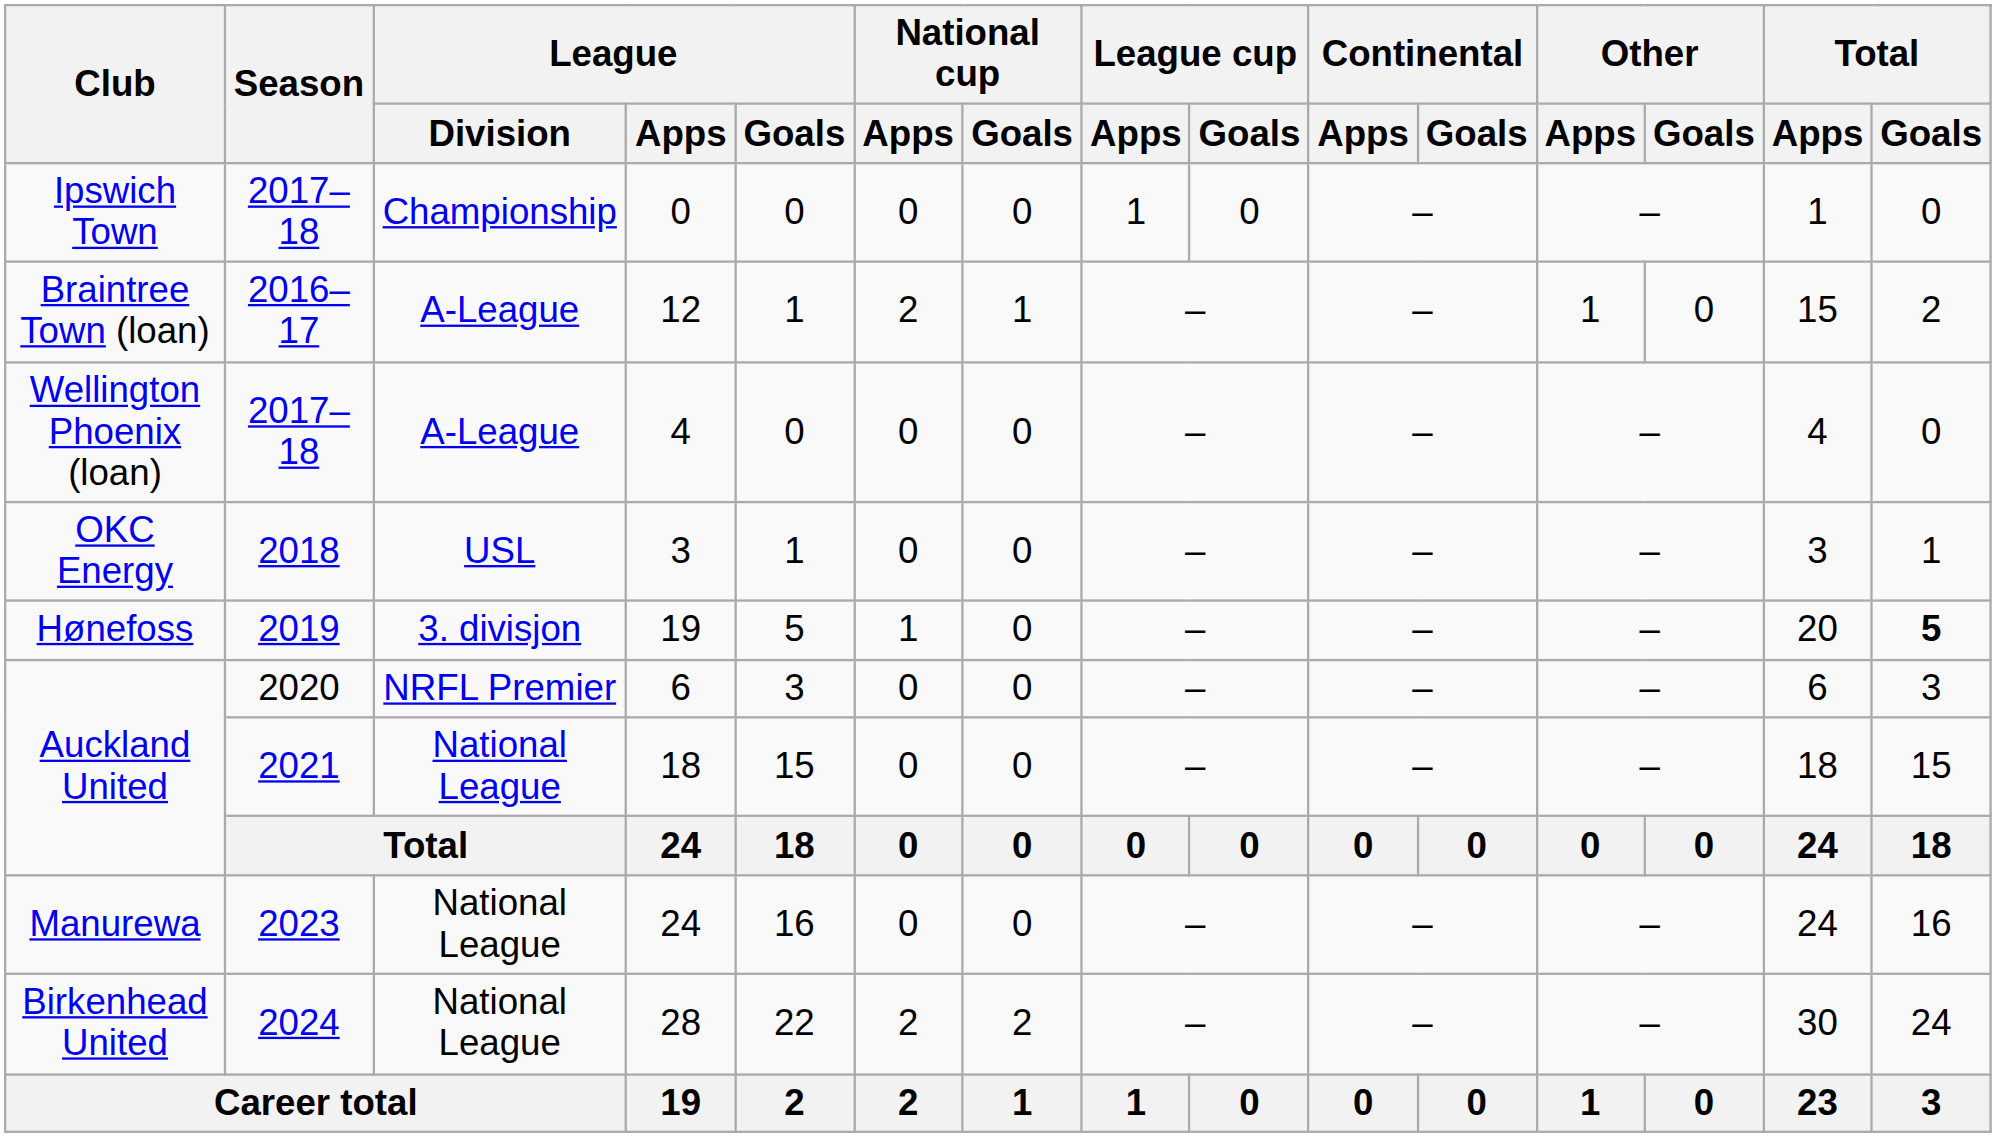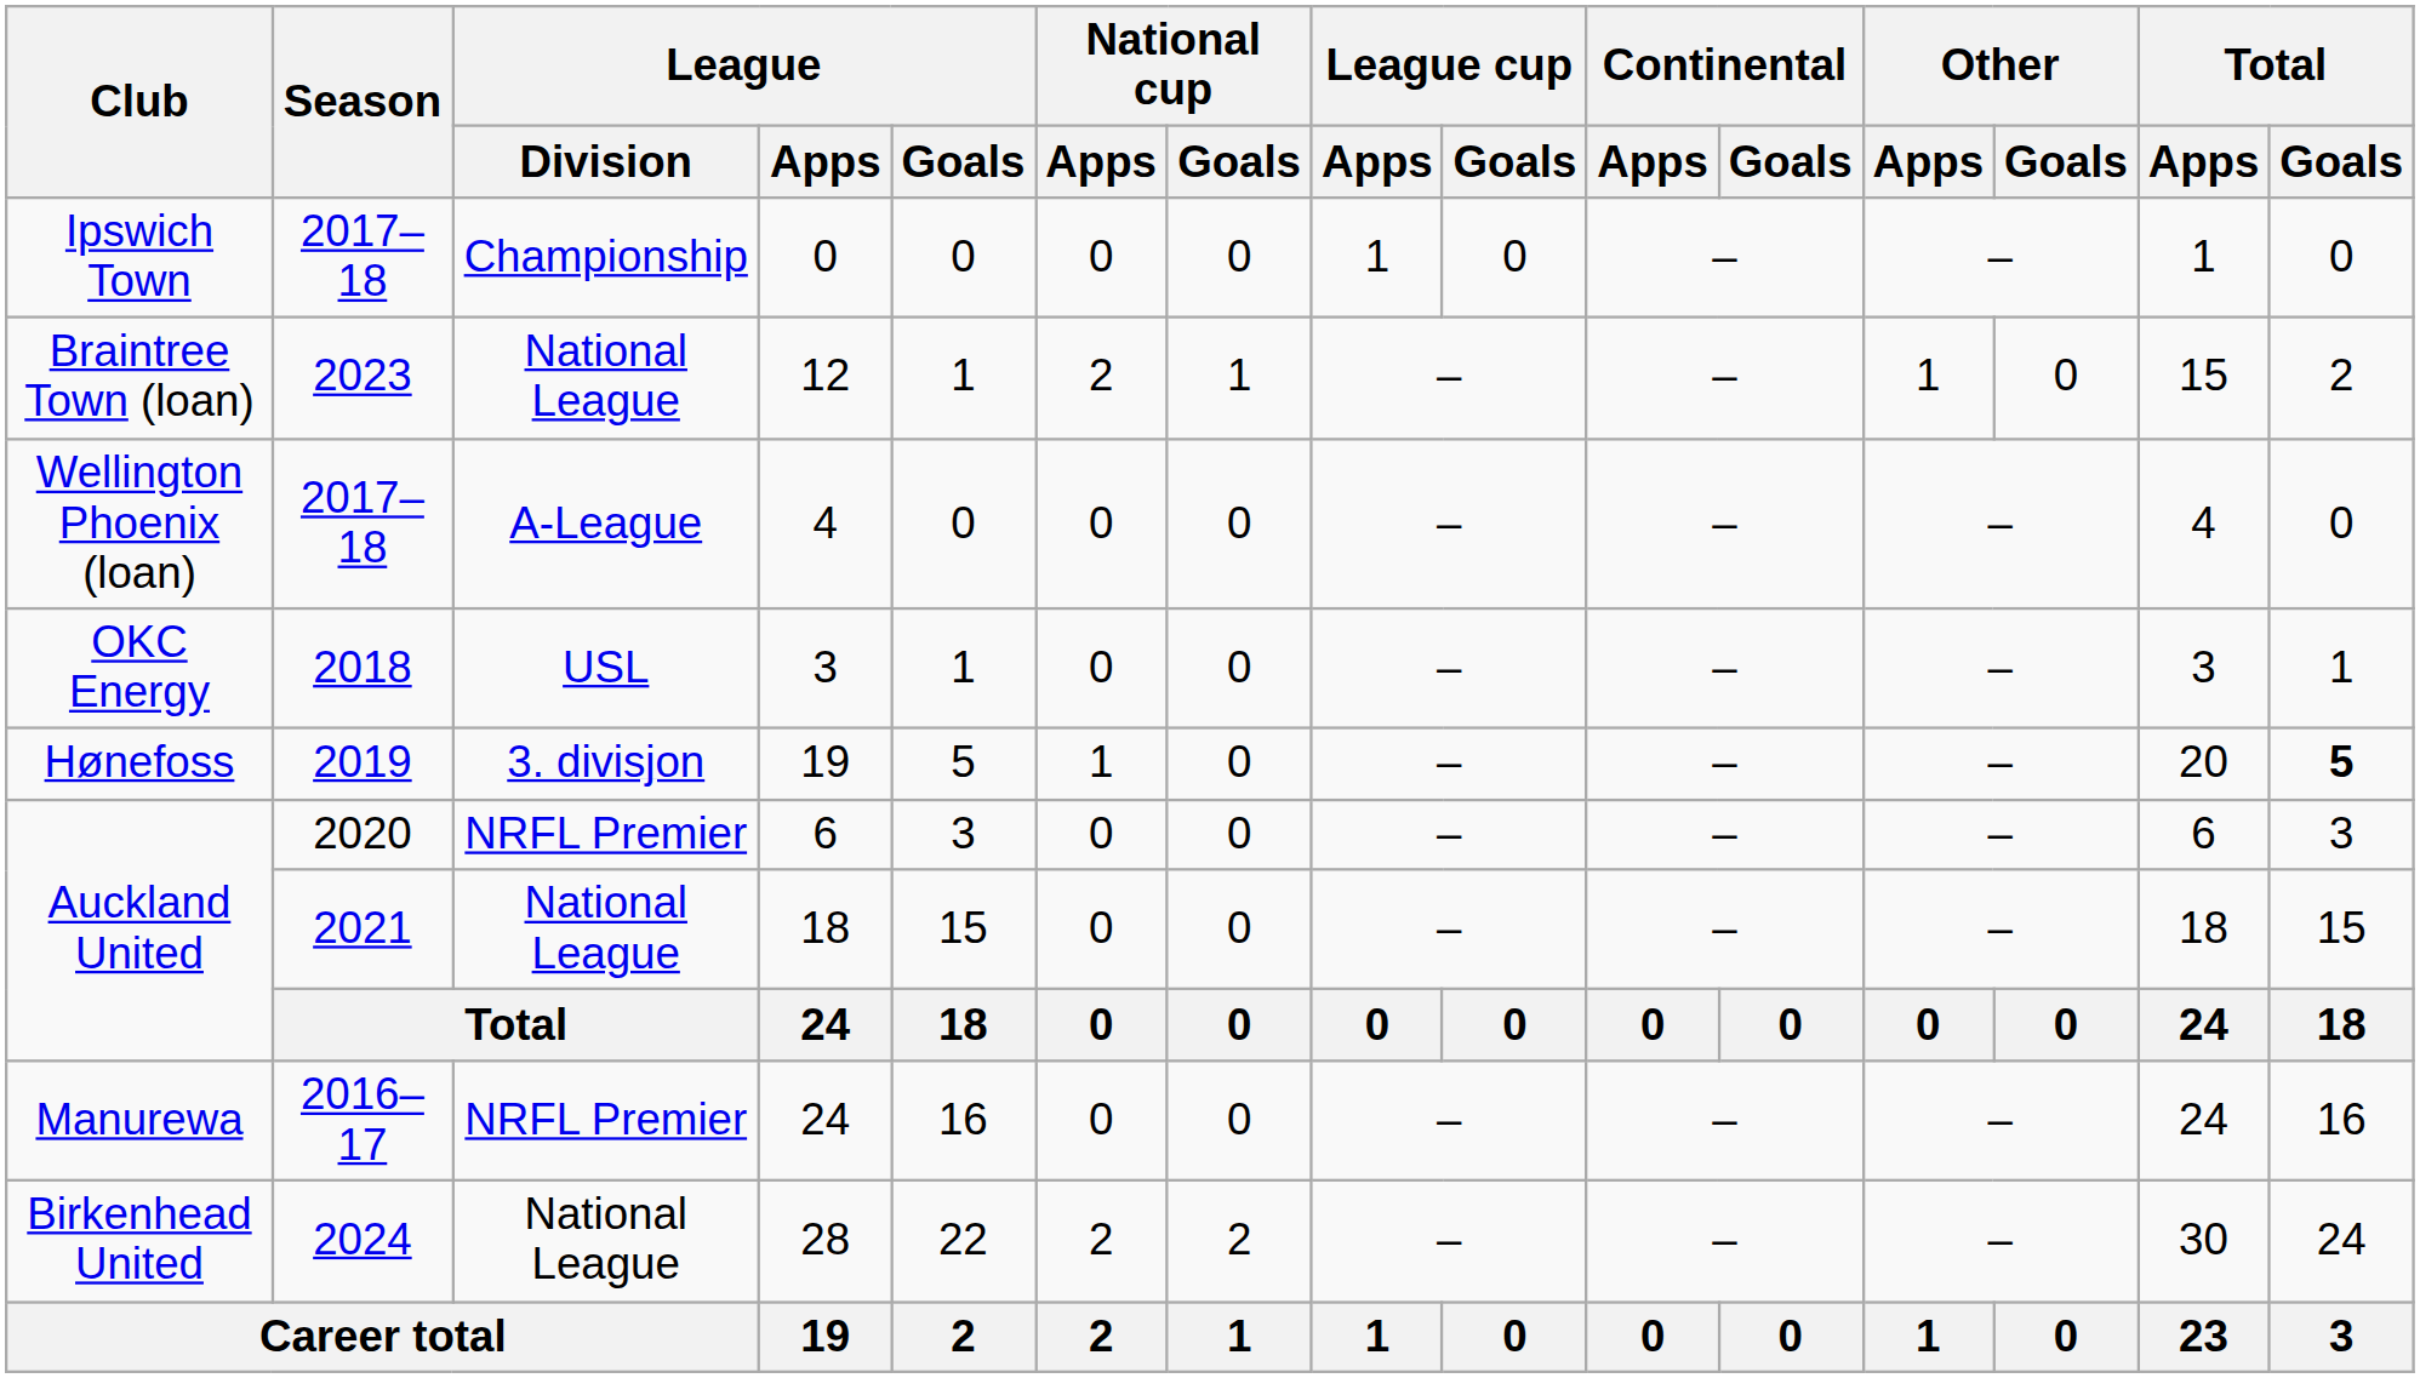 <table class="wikitable" style="text-align:center">
 <tr>
 <th rowspan="2">Club</th>
 <th rowspan="2">Season</th>
 <th colspan="3">League</th>
 <th colspan="2">National cup</th>
 <th colspan="2">League cup</th>
 <th colspan="2">Continental</th>
 <th colspan="2">Other</th>
 <th colspan="2">Total</th>
 </tr>
 <tr>
 <th>Division</th>
 <th>Apps</th>
 <th>Goals</th>
 <th>Apps</th>
 <th>Goals</th>
 <th>Apps</th>
 <th>Goals</th>
 <th>Apps</th>
 <th>Goals</th>
 <th>Apps</th>
 <th>Goals</th>
 <th>Apps</th>
 <th>Goals</th>
 </tr>
 <tr>
 <td><a href='#'>Ipswich Town</a></td>
 <td><a href='#'>2017–18</a></td>
 <td><a href='#'>Championship</a></td>
 <td>0</td>
 <td>0</td>
 <td>0</td>
 <td>0</td>
 <td>1</td>
 <td>0</td>
 <td colspan="2">–</td>
 <td colspan="2">–</td>
 <td>1</td>
 <td>0</td>
 </tr>
 <tr>
 <td><a href='#'>Braintree Town</a> (loan)</td>
-<td><a href='#'>2016–17</a></td>
-<td><a href='#'>A-League</a></td>
+<td><a href='#'>2023</a></td>
+<td><a href='#'>National League</a></td>
 <td>12</td>
 <td>1</td>
 <td>2</td>
 <td>1</td>
 <td colspan="2">–</td>
 <td colspan="2">–</td>
 <td>1</td>
 <td>0</td>
 <td>15</td>
 <td>2</td>
 </tr>
 <tr>
 <td><a href='#'>Wellington Phoenix</a> (loan)</td>
 <td><a href='#'>2017–18</a></td>
 <td><a href='#'>A-League</a></td>
 <td>4</td>
 <td>0</td>
 <td>0</td>
 <td>0</td>
 <td colspan="2">–</td>
 <td colspan="2">–</td>
 <td colspan="2">–</td>
 <td>4</td>
 <td>0</td>
 </tr>
 <tr>
 <td><a href='#'>OKC Energy</a></td>
 <td><a href='#'>2018</a></td>
 <td><a href='#'>USL</a></td>
 <td>3</td>
 <td>1</td>
 <td>0</td>
 <td>0</td>
 <td colspan="2">–</td>
 <td colspan="2">–</td>
 <td colspan="2">–</td>
 <td>3</td>
 <td>1</td>
 </tr>
 <tr>
 <td><a href='#'>Hønefoss</a></td>
 <td><a href='#'>2019</a></td>
 <td><a href='#'>3. divisjon</a></td>
 <td>19</td>
 <td>5</td>
 <td>1</td>
 <td>0</td>
 <td colspan="2">–</td>
 <td colspan="2">–</td>
 <td colspan="2">–</td>
 <td>20</td>
 <td><strong>5</strong></td>
 </tr>
 <tr>
 <td rowspan=3><a href='#'>Auckland United</a></td>
 <td>2020</td>
 <td><a href='#'>NRFL Premier</a></td>
 <td>6</td>
 <td>3</td>
 <td>0</td>
 <td>0</td>
 <td colspan="2">–</td>
 <td colspan="2">–</td>
 <td colspan="2">–</td>
 <td>6</td>
 <td>3</td>
 </tr>
 <tr>
 <td><a href='#'>2021</a></td>
 <td><a href='#'>National League</a></td>
 <td>18</td>
 <td>15</td>
 <td>0</td>
 <td>0</td>
 <td colspan="2">–</td>
 <td colspan="2">–</td>
 <td colspan="2">–</td>
 <td>18</td>
 <td>15</td>
 </tr>
 <tr>
 <th colspan=2>Total</th>
 <th>24</th>
 <th>18</th>
 <th>0</th>
 <th>0</th>
 <th>0</th>
 <th>0</th>
 <th>0</th>
 <th>0</th>
 <th>0</th>
 <th>0</th>
 <th>24</th>
 <th>18</th>
 </tr>
 <tr>
 <td><a href='#'>Manurewa</a></td>
-<td><a href='#'>2023</a></td>
-<td>National League</td>
+<td><a href='#'>2016–17</a></td>
+<td><a href='#'>NRFL Premier</a></td>
 <td>24</td>
 <td>16</td>
 <td>0</td>
 <td>0</td>
 <td colspan="2">–</td>
 <td colspan="2">–</td>
 <td colspan="2">–</td>
 <td>24</td>
 <td>16</td>
 </tr>
 <tr>
 <td><a href='#'>Birkenhead United</a></td>
 <td><a href='#'>2024</a></td>
 <td>National League</td>
 <td>28</td>
 <td>22</td>
 <td>2</td>
 <td>2</td>
 <td colspan="2">–</td>
 <td colspan="2">–</td>
 <td colspan="2">–</td>
 <td>30</td>
 <td>24</td>
 </tr>
 <tr>
 <th colspan="3">Career total</th>
 <th>19</th>
 <th>2</th>
 <th>2</th>
 <th>1</th>
 <th>1</th>
 <th>0</th>
 <th>0</th>
 <th>0</th>
 <th>1</th>
 <th>0</th>
 <th>23</th>
 <th>3</th>
 </tr>
 </table>
